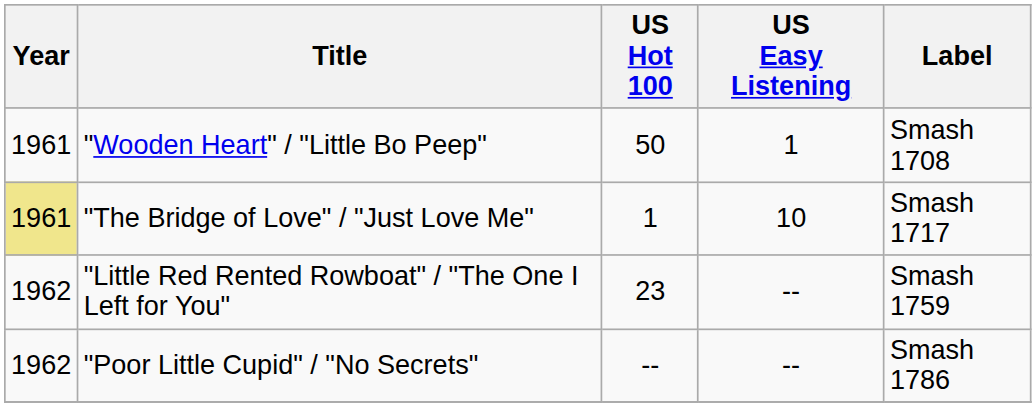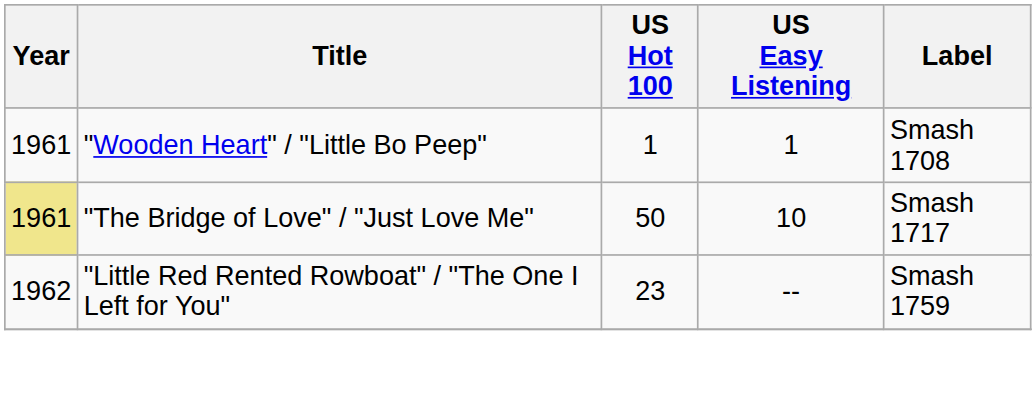 <table class="sortable wikitable">
 <tr>
 <th>Year</th>
 <th>Title</th>
 <th>US <br><a href='#'>Hot 100</a></th>
 <th>US <br><a href='#'>Easy Listening</a></th>
 <th>Label</th>
 </tr>
 <tr>
 <td align=center>1961</td>
 <td>"<a href='#'>Wooden Heart</a>" / "Little Bo Peep"</td>
-<td align=center>50</td>
+<td align=center>1</td>
 <td align=center>1</td>
 <td>Smash 1708</td>
 </tr>
 <tr>
 <td align=center style="background: khaki;">1961</td>
 <td>"The Bridge of Love" / "Just Love Me"</td>
-<td align=center>1</td>
+<td align=center>50</td>
 <td align=center>10</td>
 <td>Smash 1717</td>
 </tr>
 <tr>
 <td align=center>1962</td>
 <td>"Little Red Rented Rowboat" / "The One I Left for You"</td>
 <td align=center>23</td>
 <td align=center>--</td>
 <td>Smash 1759</td>
 </tr>
 <tr>
-<td align=center>1962</td>
-<td>"Poor Little Cupid" / "No Secrets"</td>
-<td align=center>--</td>
-<td align=center>--</td>
-<td>Smash 1786</td>
-</tr>
-<tr>
 </tr>
 </table>
